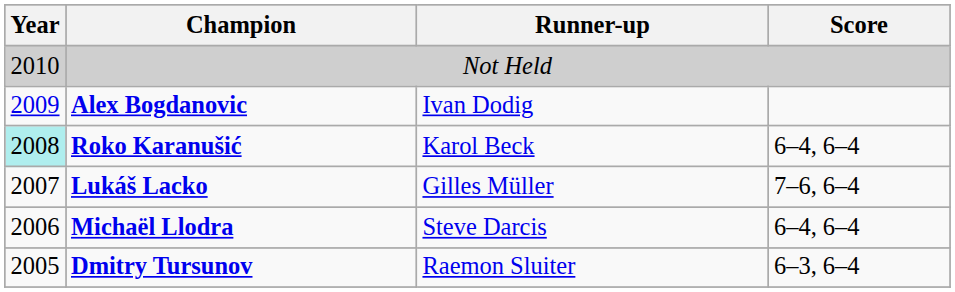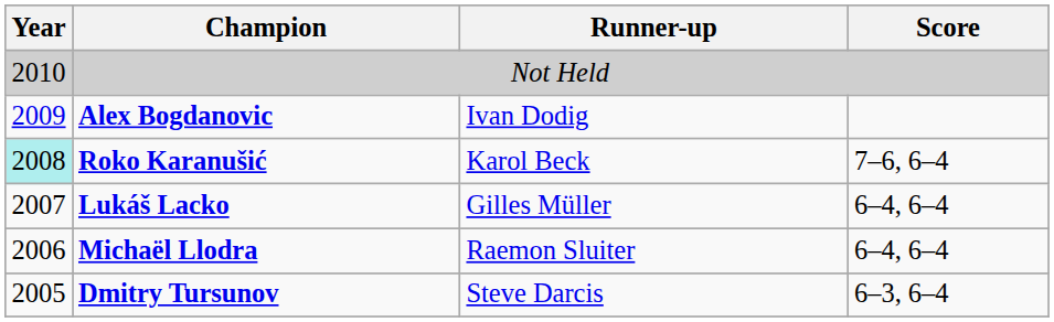 <table class="wikitable" style="font-size:90%">
 <tr>
 <th>Year</th>
 <th width="200">Champion</th>
 <th width="200">Runner-up</th>
 <th width="100">Score</th>
 </tr>
 <tr>
 <td style="background:#cfcfcf">2010</td>
 <td colspan=3 align=center style="background:#cfcfcf"><em>Not Held</em></td>
 </tr>
 <tr>
 <td><a href='#'>2009</a></td>
 <td> <strong><a href='#'>Alex Bogdanovic</a></strong></td>
 <td> <a href='#'>Ivan Dodig</a></td>
 <td></td>
 </tr>
 <tr>
 <td style="background: paleturquoise;">2008</td>
 <td> <strong><a href='#'>Roko Karanušić</a></strong></td>
 <td> <a href='#'>Karol Beck</a></td>
-<td>6–4, 6–4</td>
+<td>7–6, 6–4</td>
 </tr>
 <tr>
 <td>2007</td>
 <td> <strong><a href='#'>Lukáš Lacko</a></strong></td>
 <td> <a href='#'>Gilles Müller</a></td>
-<td>7–6, 6–4</td>
+<td>6–4, 6–4</td>
 </tr>
 <tr>
 <td>2006</td>
 <td> <strong><a href='#'>Michaël Llodra</a></strong></td>
-<td> <a href='#'>Steve Darcis</a></td>
+<td> <a href='#'>Raemon Sluiter</a></td>
 <td>6–4, 6–4</td>
 </tr>
 <tr>
 <td>2005</td>
 <td> <strong><a href='#'>Dmitry Tursunov</a></strong></td>
-<td> <a href='#'>Raemon Sluiter</a></td>
+<td> <a href='#'>Steve Darcis</a></td>
 <td>6–3, 6–4</td>
 </tr>
 </table>
